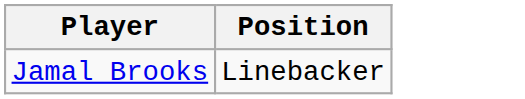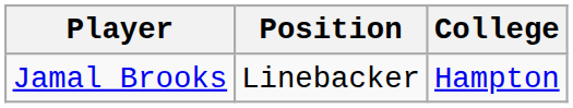 <table class="wikitable">
 <tr>
 <th>Player</th>
 <th>Position</th>
+<th>College</th>
 </tr>
 <tr>
 <td><a href='#'>Jamal Brooks</a></td>
 <td>Linebacker</td>
+<td><a href='#'>Hampton</a></td>
 </tr>
 </table>
